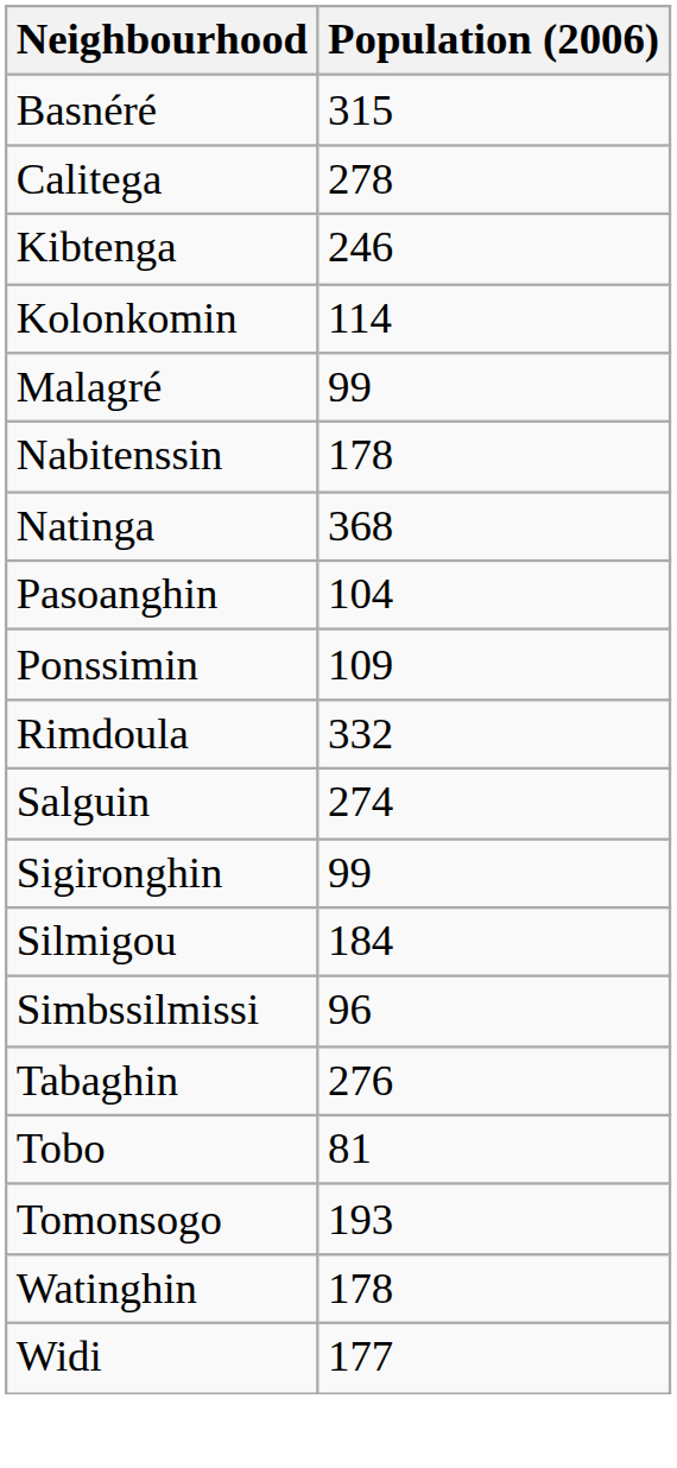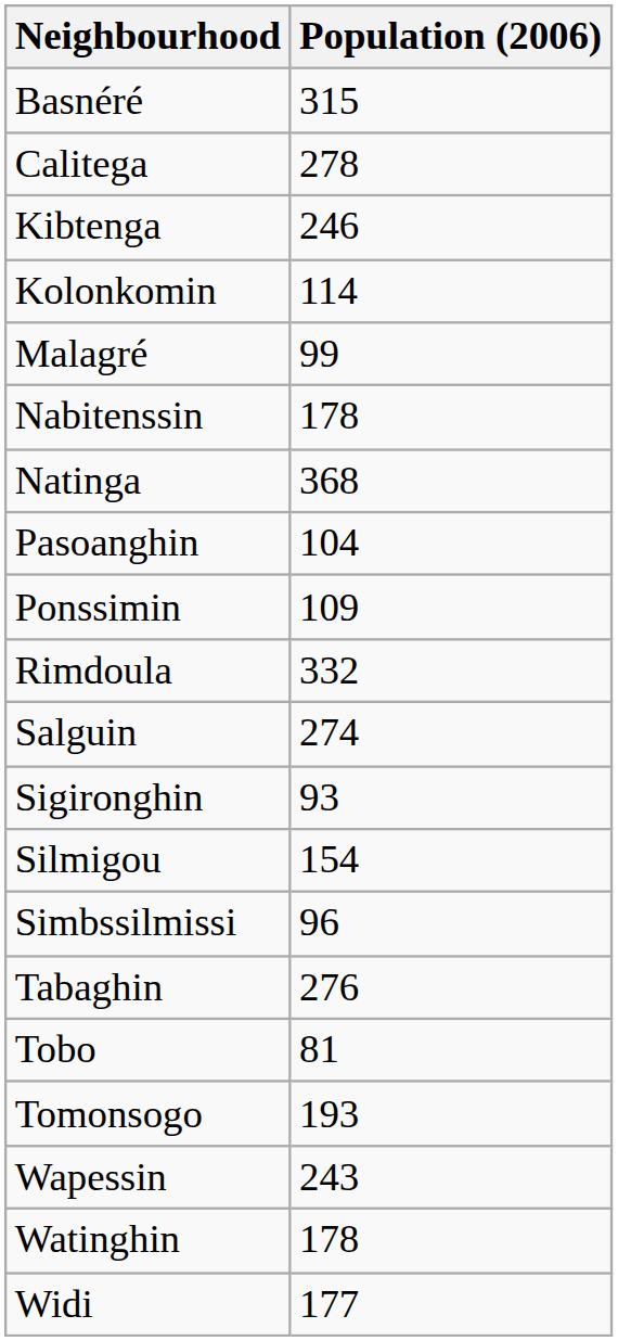 <table class="wikitable">
 <tr>
 <th>Neighbourhood</th>
 <th>Population (2006)</th>
 </tr>
 <tr>
 <td>Basnéré</td>
 <td>315</td>
 </tr>
 <tr>
 <td>Calitega</td>
 <td>278</td>
 </tr>
 <tr>
 <td>Kibtenga</td>
 <td>246</td>
 </tr>
 <tr>
 <td>Kolonkomin</td>
 <td>114</td>
 </tr>
 <tr>
 <td>Malagré</td>
 <td>99</td>
 </tr>
 <tr>
 <td>Nabitenssin</td>
 <td>178</td>
 </tr>
 <tr>
 <td>Natinga</td>
 <td>368</td>
 </tr>
 <tr>
 <td>Pasoanghin</td>
 <td>104</td>
 </tr>
 <tr>
 <td>Ponssimin</td>
 <td>109</td>
 </tr>
 <tr>
 <td>Rimdoula</td>
 <td>332</td>
 </tr>
 <tr>
 <td>Salguin</td>
 <td>274</td>
 </tr>
 <tr>
 <td>Sigironghin</td>
-<td>99</td>
+<td>93</td>
 </tr>
 <tr>
 <td>Silmigou</td>
-<td>184</td>
+<td>154</td>
 </tr>
 <tr>
 <td>Simbssilmissi</td>
 <td>96</td>
 </tr>
 <tr>
 <td>Tabaghin</td>
 <td>276</td>
 </tr>
 <tr>
 <td>Tobo</td>
 <td>81</td>
 </tr>
 <tr>
 <td>Tomonsogo</td>
 <td>193</td>
 </tr>
 <tr>
+<td>Wapessin</td>
+<td>243</td>
+</tr>
+<tr>
 <td>Watinghin</td>
 <td>178</td>
 </tr>
 <tr>
 <td>Widi</td>
 <td>177</td>
 </tr>
 </table>
